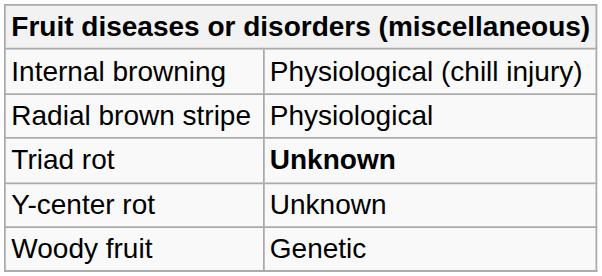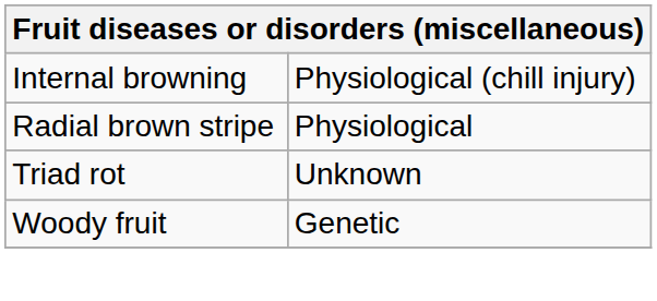 <table class="wikitable" style="clear">
 <tr>
 <th colspan=2><strong>Fruit diseases or disorders (miscellaneous)</strong><br></th>
 </tr>
 <tr>
 <td>Internal browning</td>
 <td>Physiological (chill injury)</td>
 </tr>
 <tr>
 <td>Radial brown stripe</td>
 <td>Physiological</td>
 </tr>
 <tr>
 <td>Triad rot</td>
-<td><strong>Unknown</strong></td>
-</tr>
-<tr>
-<td>Y-center rot</td>
 <td>Unknown</td>
 </tr>
 <tr>
 <td>Woody fruit</td>
 <td>Genetic</td>
 </tr>
 <tr>
 </tr>
 </table>
